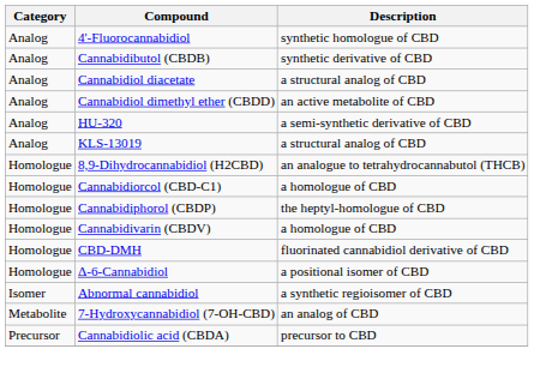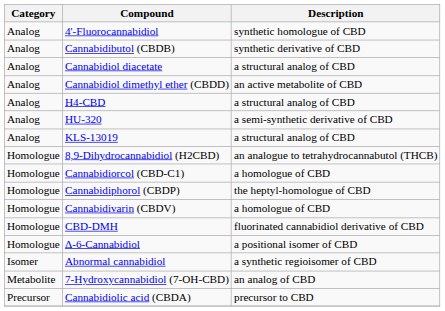 <table class="wikitable">
 <tr>
 <th>Category</th>
 <th>Compound</th>
 <th>Description</th>
 </tr>
 <tr>
 <td>Analog</td>
 <td><a href='#'>4'-Fluorocannabidiol</a></td>
 <td>synthetic homologue of CBD</td>
 </tr>
 <tr>
 <td>Analog</td>
 <td><a href='#'>Cannabidibutol</a> (CBDB)</td>
 <td>synthetic derivative of CBD</td>
 </tr>
 <tr>
 <td>Analog</td>
 <td><a href='#'>Cannabidiol diacetate</a></td>
 <td>a structural analog of CBD</td>
 </tr>
 <tr>
 <td>Analog</td>
 <td><a href='#'>Cannabidiol dimethyl ether</a> (CBDD)</td>
 <td>an active metabolite of CBD</td>
+</tr>
+<tr>
+<td>Analog</td>
+<td><a href='#'>H4-CBD</a></td>
+<td>a structural analog of CBD</td>
 </tr>
 <tr>
 <td>Analog</td>
 <td><a href='#'>HU-320</a></td>
 <td>a semi-synthetic derivative of CBD</td>
 </tr>
 <tr>
 <td>Analog</td>
 <td><a href='#'>KLS-13019</a></td>
 <td>a structural analog of CBD</td>
 </tr>
 <tr>
 <td>Homologue</td>
 <td><a href='#'>8,9-Dihydrocannabidiol</a> (H2CBD)</td>
 <td>an analogue to tetrahydrocannabutol (THCB)</td>
 </tr>
 <tr>
 <td>Homologue</td>
 <td><a href='#'>Cannabidiorcol</a> (CBD-C1)</td>
 <td>a homologue of CBD</td>
 </tr>
 <tr>
 <td>Homologue</td>
 <td><a href='#'>Cannabidiphorol</a> (CBDP)</td>
 <td>the heptyl-homologue of CBD</td>
 </tr>
 <tr>
 <td>Homologue</td>
 <td><a href='#'>Cannabidivarin</a> (CBDV)</td>
 <td>a homologue of CBD</td>
 </tr>
 <tr>
 <td>Homologue</td>
 <td><a href='#'>CBD-DMH</a></td>
 <td>fluorinated cannabidiol derivative of CBD</td>
 </tr>
 <tr>
 <td>Homologue</td>
 <td><a href='#'>Δ-6-Cannabidiol</a></td>
 <td>a positional isomer of CBD</td>
 </tr>
 <tr>
 <td>Isomer</td>
 <td><a href='#'>Abnormal cannabidiol</a></td>
 <td>a synthetic regioisomer of CBD</td>
 </tr>
 <tr>
 <td>Metabolite</td>
 <td><a href='#'>7-Hydroxycannabidiol</a> (7-OH-CBD)</td>
 <td>an analog of CBD</td>
 </tr>
 <tr>
 <td>Precursor</td>
 <td><a href='#'>Cannabidiolic acid</a> (CBDA)</td>
 <td>precursor to CBD</td>
 </tr>
 <tr>
 </tr>
 </table>
